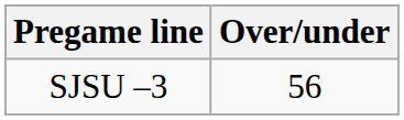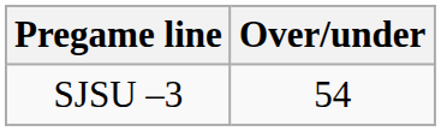 <table class="wikitable">
 <tr align="center">
 <th style=>Pregame line</th>
 <th style=>Over/under</th>
 </tr>
 <tr align="center">
 <td>SJSU –3</td>
-<td>56</td>
+<td>54</td>
 </tr>
 </table>
